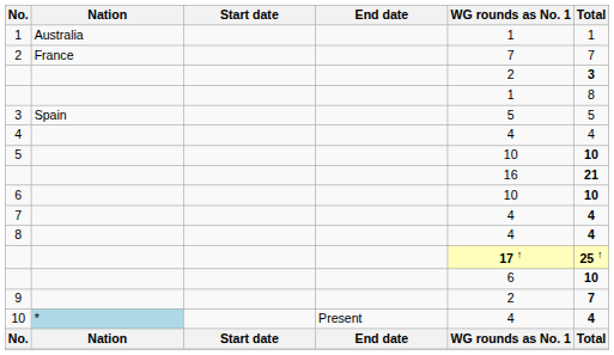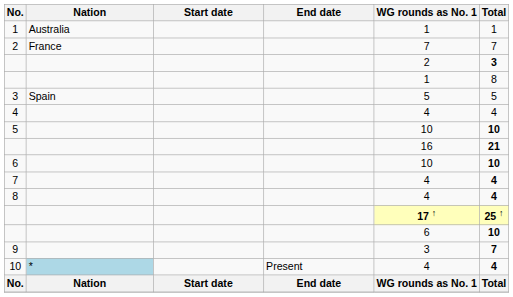 <table class="sortable wikitable">
 <tr>
 <th>No.</th>
 <th width=185>Nation</th>
 <th width=160>Start date</th>
 <th width=160>End date</th>
 <th>WG rounds as No. 1</th>
 <th>Total</th>
 </tr>
 <tr>
 <td align=center>1</td>
 <td> Australia</td>
 <td></td>
 <td></td>
 <td align=center>1</td>
 <td align=center>1</td>
 </tr>
 <tr>
 <td align=center>2</td>
 <td> France</td>
 <td></td>
 <td></td>
 <td align=center>7</td>
 <td align=center>7</td>
 </tr>
 <tr>
 <td></td>
 <td> </td>
 <td></td>
 <td></td>
 <td align=center>2</td>
 <td align=center><strong>3</strong></td>
 </tr>
 <tr>
 <td></td>
 <td> </td>
 <td></td>
 <td></td>
 <td align=center>1</td>
 <td align=center>8</td>
 </tr>
 <tr>
 <td align=center>3</td>
 <td> Spain</td>
 <td></td>
 <td></td>
 <td align=center>5</td>
 <td align=center>5</td>
 </tr>
 <tr>
 <td align=center>4</td>
 <td></td>
 <td></td>
 <td></td>
 <td align=center>4</td>
 <td align=center>4</td>
 </tr>
 <tr>
 <td align=center>5</td>
 <td></td>
 <td></td>
 <td></td>
 <td align=center>10</td>
 <td align=center><strong>10</strong></td>
 </tr>
 <tr>
 <td></td>
 <td> </td>
 <td></td>
 <td></td>
 <td align=center>16</td>
 <td align=center><strong>21</strong></td>
 </tr>
 <tr>
 <td align=center>6</td>
 <td></td>
 <td></td>
 <td></td>
 <td align=center>10</td>
 <td align=center><strong>10</strong></td>
 </tr>
 <tr>
 <td align=center>7</td>
 <td></td>
 <td></td>
 <td></td>
 <td align=center>4</td>
 <td align=center><strong>4</strong></td>
 </tr>
 <tr>
 <td align=center>8</td>
 <td></td>
 <td></td>
 <td></td>
 <td align=center>4</td>
 <td align=center><strong>4</strong></td>
 </tr>
 <tr>
 <td></td>
 <td> </td>
 <td></td>
 <td></td>
 <td align=center bgcolor=ffffbb><strong>17 <sup>↑</sup></strong></td>
 <td align=center bgcolor=ffffbb><strong>25 <sup>↑</sup></strong></td>
 </tr>
 <tr>
 <td></td>
 <td> </td>
 <td></td>
 <td></td>
 <td align=center>6</td>
 <td align=center><strong>10</strong></td>
 </tr>
 <tr>
 <td align=center>9</td>
 <td></td>
 <td></td>
 <td></td>
-<td align=center>2</td>
+<td align=center>3</td>
 <td align=center><strong>7</strong></td>
 </tr>
 <tr>
 <td align=center>10</td>
 <td bgcolor=lightblue> *</td>
 <td></td>
 <td>Present</td>
 <td align=center>4</td>
 <td align=center><strong>4</strong></td>
 </tr>
 <tr>
 <th>No.</th>
 <th width=185>Nation</th>
 <th width=160>Start date</th>
 <th width=160>End date</th>
 <th>WG rounds as No. 1</th>
 <th>Total</th>
 </tr>
 <tr>
 </tr>
 </table>
